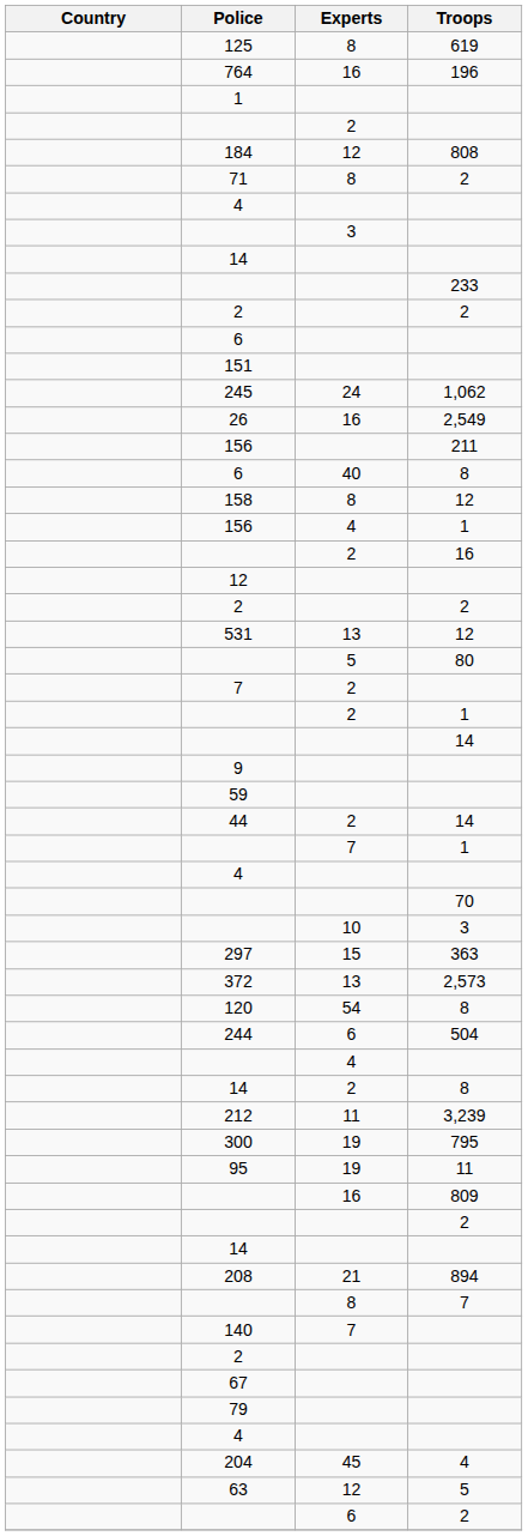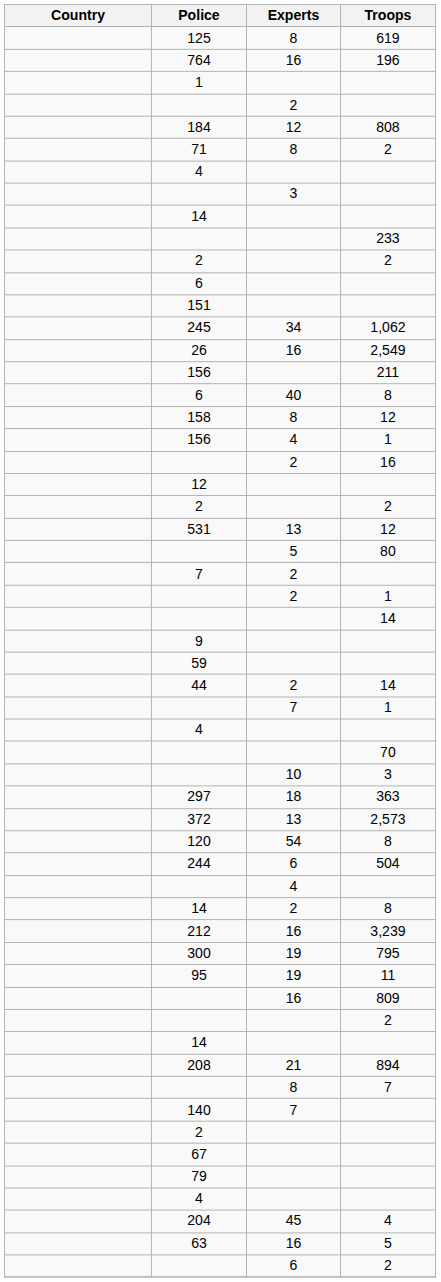 <table class="wikitable sortable" border="1">
 <tr>
 <th scope="col" width="160px">Country</th>
 <th scope="col" width="100px">Police</th>
 <th scope="col" width="100px">Experts</th>
 <th scope="col" width="100px">Troops</th>
 </tr>
 <tr>
 <td></td>
 <td align=center>125</td>
 <td align=center>8</td>
 <td align=center>619</td>
 </tr>
 <tr>
 <td></td>
 <td align=center>764</td>
 <td align=center>16</td>
 <td align=center>196</td>
 </tr>
 <tr>
 <td></td>
 <td align=center>1</td>
 <td align=center></td>
 <td align=center></td>
 </tr>
 <tr>
 <td></td>
 <td align=center></td>
 <td align=center>2</td>
 <td align=center></td>
 </tr>
 <tr>
 <td></td>
 <td align=center>184</td>
 <td align=center>12</td>
 <td align=center>808</td>
 </tr>
 <tr>
 <td></td>
 <td align=center>71</td>
 <td align=center>8</td>
 <td align=center>2</td>
 </tr>
 <tr>
 <td></td>
 <td align=center>4</td>
 <td align=center></td>
 <td align=center></td>
 </tr>
 <tr>
 <td></td>
 <td align=center></td>
 <td align=center>3</td>
 <td align=center></td>
 </tr>
 <tr>
 <td></td>
 <td align=center>14</td>
 <td align=center></td>
 <td align=center></td>
 </tr>
 <tr>
 <td></td>
 <td align=center></td>
 <td align=center></td>
 <td align=center>233</td>
 </tr>
 <tr>
 <td></td>
 <td align=center>2</td>
 <td align=center></td>
 <td align=center>2</td>
 </tr>
 <tr>
 <td></td>
 <td align=center>6</td>
 <td align=center></td>
 <td align=center></td>
 </tr>
 <tr>
 <td></td>
 <td align=center>151</td>
 <td align=center></td>
 <td align=center></td>
 </tr>
 <tr>
 <td></td>
 <td align=center>245</td>
-<td align=center>24</td>
+<td align=center>34</td>
 <td align=center>1,062</td>
 </tr>
 <tr>
 <td></td>
 <td align=center>26</td>
 <td align=center>16</td>
 <td align=center>2,549</td>
 </tr>
 <tr>
 <td></td>
 <td align=center>156</td>
 <td align=center></td>
 <td align=center>211</td>
 </tr>
 <tr>
 <td></td>
 <td align=center>6</td>
 <td align=center>40</td>
 <td align=center>8</td>
 </tr>
 <tr>
 <td></td>
 <td align=center>158</td>
 <td align=center>8</td>
 <td align=center>12</td>
 </tr>
 <tr>
 <td></td>
 <td align=center>156</td>
 <td align=center>4</td>
 <td align=center>1</td>
 </tr>
 <tr>
 <td></td>
 <td align=center></td>
 <td align=center>2</td>
 <td align=center>16</td>
 </tr>
 <tr>
 <td></td>
 <td align=center>12</td>
 <td align=center></td>
 <td align=center></td>
 </tr>
 <tr>
 <td></td>
 <td align=center>2</td>
 <td align=center></td>
 <td align=center>2</td>
 </tr>
 <tr>
 <td></td>
 <td align=center>531</td>
 <td align=center>13</td>
 <td align=center>12</td>
 </tr>
 <tr>
 <td></td>
 <td align=center></td>
 <td align=center>5</td>
 <td align=center>80</td>
 </tr>
 <tr>
 <td></td>
 <td align=center>7</td>
 <td align=center>2</td>
 <td align=center></td>
 </tr>
 <tr>
 <td></td>
 <td align=center></td>
 <td align=center>2</td>
 <td align=center>1</td>
 </tr>
 <tr>
 <td></td>
 <td align=center></td>
 <td align=center></td>
 <td align=center>14</td>
 </tr>
 <tr>
 <td></td>
 <td align=center>9</td>
 <td align=center></td>
 <td align=center></td>
 </tr>
 <tr>
 <td></td>
 <td align=center>59</td>
 <td align=center></td>
 <td align=center></td>
 </tr>
 <tr>
 <td></td>
 <td align=center>44</td>
 <td align=center>2</td>
 <td align=center>14</td>
 </tr>
 <tr>
 <td></td>
 <td align=center></td>
 <td align=center>7</td>
 <td align=center>1</td>
 </tr>
 <tr>
 <td></td>
 <td align=center>4</td>
 <td align=center></td>
 <td align=center></td>
 </tr>
 <tr>
 <td></td>
 <td align=center></td>
 <td align=center></td>
 <td align=center>70</td>
 </tr>
 <tr>
 <td></td>
 <td align=center></td>
 <td align=center>10</td>
 <td align=center>3</td>
 </tr>
 <tr>
 <td></td>
 <td align=center>297</td>
-<td align=center>15</td>
+<td align=center>18</td>
 <td align=center>363</td>
 </tr>
 <tr>
 <td></td>
 <td align=center>372</td>
 <td align=center>13</td>
 <td align=center>2,573</td>
 </tr>
 <tr>
 <td></td>
 <td align=center>120</td>
 <td align=center>54</td>
 <td align=center>8</td>
 </tr>
 <tr>
 <td></td>
 <td align=center>244</td>
 <td align=center>6</td>
 <td align=center>504</td>
 </tr>
 <tr>
 <td></td>
 <td align=center></td>
 <td align=center>4</td>
 <td align=center></td>
 </tr>
 <tr>
 <td></td>
 <td align=center>14</td>
 <td align=center>2</td>
 <td align=center>8</td>
 </tr>
 <tr>
 <td></td>
 <td align=center>212</td>
-<td align=center>11</td>
+<td align=center>16</td>
 <td align=center>3,239</td>
 </tr>
 <tr>
 <td></td>
 <td align=center>300</td>
 <td align=center>19</td>
 <td align=center>795</td>
 </tr>
 <tr>
 <td></td>
 <td align=center>95</td>
 <td align=center>19</td>
 <td align=center>11</td>
 </tr>
 <tr>
 <td></td>
 <td align=center></td>
 <td align=center>16</td>
 <td align=center>809</td>
 </tr>
 <tr>
 <td></td>
 <td align=center></td>
 <td align=center></td>
 <td align=center>2</td>
 </tr>
 <tr>
 <td></td>
 <td align=center>14</td>
 <td align=center></td>
 <td align=center></td>
 </tr>
 <tr>
 <td></td>
 <td align=center>208</td>
 <td align=center>21</td>
 <td align=center>894</td>
 </tr>
 <tr>
 <td></td>
 <td align=center></td>
 <td align=center>8</td>
 <td align=center>7</td>
 </tr>
 <tr>
 <td></td>
 <td align=center>140</td>
 <td align=center>7</td>
 <td align=center></td>
 </tr>
 <tr>
 <td></td>
 <td align=center>2</td>
 <td align=center></td>
 <td align=center></td>
 </tr>
 <tr>
 <td></td>
 <td align=center>67</td>
 <td align=center></td>
 <td align=center></td>
 </tr>
 <tr>
 <td></td>
 <td align=center>79</td>
 <td align=center></td>
 <td align=center></td>
 </tr>
 <tr>
 <td></td>
 <td align=center>4</td>
 <td align=center></td>
 <td align=center></td>
 </tr>
 <tr>
 <td></td>
 <td align=center>204</td>
 <td align=center>45</td>
 <td align=center>4</td>
 </tr>
 <tr>
 <td></td>
 <td align=center>63</td>
-<td align=center>12</td>
+<td align=center>16</td>
 <td align=center>5</td>
 </tr>
 <tr>
 <td></td>
 <td align=center></td>
 <td align=center>6</td>
 <td align=center>2</td>
 </tr>
 <tr>
 </tr>
 </table>
